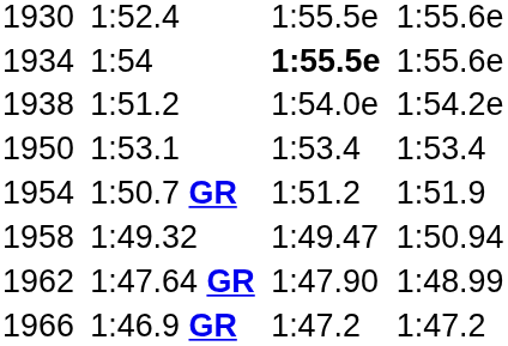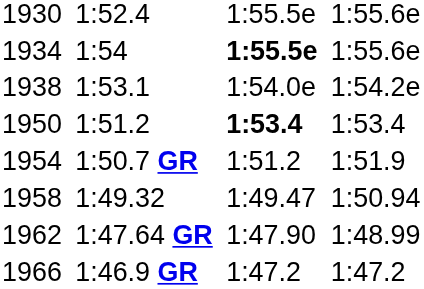 <table>
 <tr>
 <td>1930</td>
 <td></td>
 <td>1:52.4</td>
 <td></td>
 <td>1:55.5e</td>
 <td></td>
 <td>1:55.6e</td>
 </tr>
 <tr>
 <td>1934</td>
 <td></td>
 <td>1:54</td>
 <td></td>
 <td><strong>1:55.5e</strong></td>
 <td></td>
 <td>1:55.6e</td>
 </tr>
 <tr>
 <td>1938</td>
 <td></td>
-<td>1:51.2</td>
+<td>1:53.1</td>
 <td></td>
 <td>1:54.0e</td>
 <td></td>
 <td>1:54.2e</td>
 </tr>
 <tr>
 <td>1950</td>
 <td></td>
-<td>1:53.1</td>
+<td>1:51.2</td>
 <td></td>
-<td>1:53.4</td>
+<td><strong>1:53.4</strong></td>
 <td></td>
 <td>1:53.4</td>
 </tr>
 <tr>
 <td>1954</td>
 <td></td>
 <td>1:50.7 <strong><a href='#'>GR</a></strong></td>
 <td></td>
 <td>1:51.2</td>
 <td></td>
 <td>1:51.9</td>
 </tr>
 <tr>
 <td>1958</td>
 <td></td>
 <td>1:49.32</td>
 <td></td>
 <td>1:49.47</td>
 <td></td>
 <td>1:50.94</td>
 </tr>
 <tr>
 <td>1962</td>
 <td></td>
 <td>1:47.64 <strong><a href='#'>GR</a></strong></td>
 <td></td>
 <td>1:47.90</td>
 <td></td>
 <td>1:48.99</td>
 </tr>
 <tr>
 <td>1966</td>
 <td></td>
 <td>1:46.9 <strong><a href='#'>GR</a></strong></td>
 <td></td>
 <td>1:47.2</td>
 <td></td>
 <td>1:47.2</td>
 </tr>
 </table>
